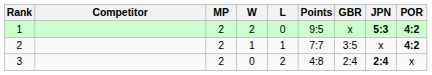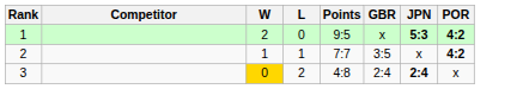 <table class="wikitable" style="text-align:center">
 <tr>
 <th>Rank</th>
 <th style="width:16em">Competitor</th>
-<th style="width:2.5em">MP</th>
 <th style="width:2.5em">W</th>
 <th style="width:2.5em">L</th>
 <th>Points</th>
 <th style="width:2.5em">GBR</th>
 <th style="width:2.5em">JPN</th>
 <th style="width:2.5em">POR</th>
 </tr>
 <tr style="background:#cfc;">
 <td>1</td>
 <td style="text-align:left"></td>
 <td>2</td>
-<td>2</td>
 <td>0</td>
 <td>9:5</td>
 <td>x</td>
 <td><strong>5:3</strong></td>
 <td><strong>4:2</strong></td>
 </tr>
 <tr>
 <td>2</td>
 <td style="text-align:left"></td>
-<td>2</td>
 <td>1</td>
 <td>1</td>
 <td>7:7</td>
 <td>3:5</td>
 <td>x</td>
 <td><strong>4:2</strong></td>
 </tr>
 <tr>
 <td>3</td>
 <td style="text-align:left"></td>
-<td>2</td>
-<td>0</td>
+<td style="background: gold;">0</td>
 <td>2</td>
 <td>4:8</td>
 <td>2:4</td>
 <td><strong>2:4</strong></td>
 <td>x</td>
 </tr>
 </table>
